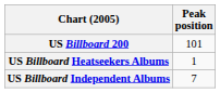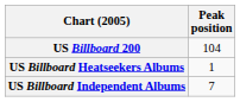 <table class="wikitable sortable plainrowheaders" style="text-align:center">
 <tr>
 <th scope="col">Chart (2005)</th>
 <th scope="col">Peak<br> position</th>
 </tr>
 <tr>
 <th scope="row">US <a href='#'><em>Billboard</em> 200</a></th>
-<td>101</td>
+<td>104</td>
 </tr>
 <tr>
 <th scope="row">US <em>Billboard</em> <a href='#'>Heatseekers Albums</a></th>
 <td>1</td>
 </tr>
 <tr>
 <th scope="row">US <em>Billboard</em> <a href='#'>Independent Albums</a></th>
 <td>7</td>
 </tr>
 </table>
